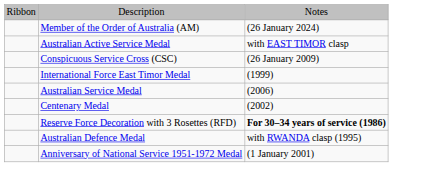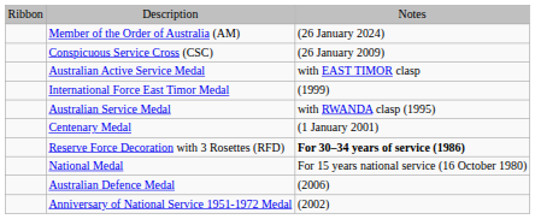 <table class="wikitable">
 <tr>
 <td bgcolor="silver" align="center">Ribbon</td>
 <td bgcolor="silver" align="center">Description</td>
 <td bgcolor="silver" align="center">Notes</td>
 </tr>
 <tr>
 <td></td>
 <td><a href='#'>Member of the Order of Australia</a> (AM)</td>
 <td>(26 January 2024)</td>
 </tr>
 <tr>
 <td></td>
-<td><a href='#'>Australian Active Service Medal</a></td>
-<td>with <a href='#'>EAST TIMOR</a> clasp</td>
+<td><a href='#'>Conspicuous Service Cross</a> (CSC)</td>
+<td>(26 January 2009)</td>
 </tr>
 <tr>
 <td></td>
-<td><a href='#'>Conspicuous Service Cross</a> (CSC)</td>
-<td>(26 January 2009)</td>
+<td><a href='#'>Australian Active Service Medal</a></td>
+<td>with <a href='#'>EAST TIMOR</a> clasp</td>
 </tr>
 <tr>
 <td></td>
 <td><a href='#'>International Force East Timor Medal</a></td>
 <td>(1999)</td>
 </tr>
 <tr>
 <td></td>
 <td><a href='#'>Australian Service Medal</a></td>
-<td>(2006)</td>
+<td>with <a href='#'>RWANDA</a> clasp (1995)</td>
 </tr>
 <tr>
 <td></td>
 <td><a href='#'>Centenary Medal</a></td>
-<td>(2002)</td>
+<td>(1 January 2001)</td>
 </tr>
 <tr>
 <td></td>
 <td><a href='#'>Reserve Force Decoration</a> with 3 Rosettes (RFD)</td>
 <td><strong>For 30–34 years of service (1986)</strong></td>
 </tr>
 <tr>
 <td></td>
+<td><a href='#'>National Medal</a></td>
+<td>For 15 years national service (16 October 1980)</td>
+</tr>
+<tr>
+<td></td>
 <td><a href='#'>Australian Defence Medal</a></td>
-<td>with <a href='#'>RWANDA</a> clasp (1995)</td>
+<td>(2006)</td>
 </tr>
 <tr>
 <td></td>
 <td><a href='#'>Anniversary of National Service 1951-1972 Medal</a></td>
-<td>(1 January 2001)</td>
+<td>(2002)</td>
 </tr>
 </table>
